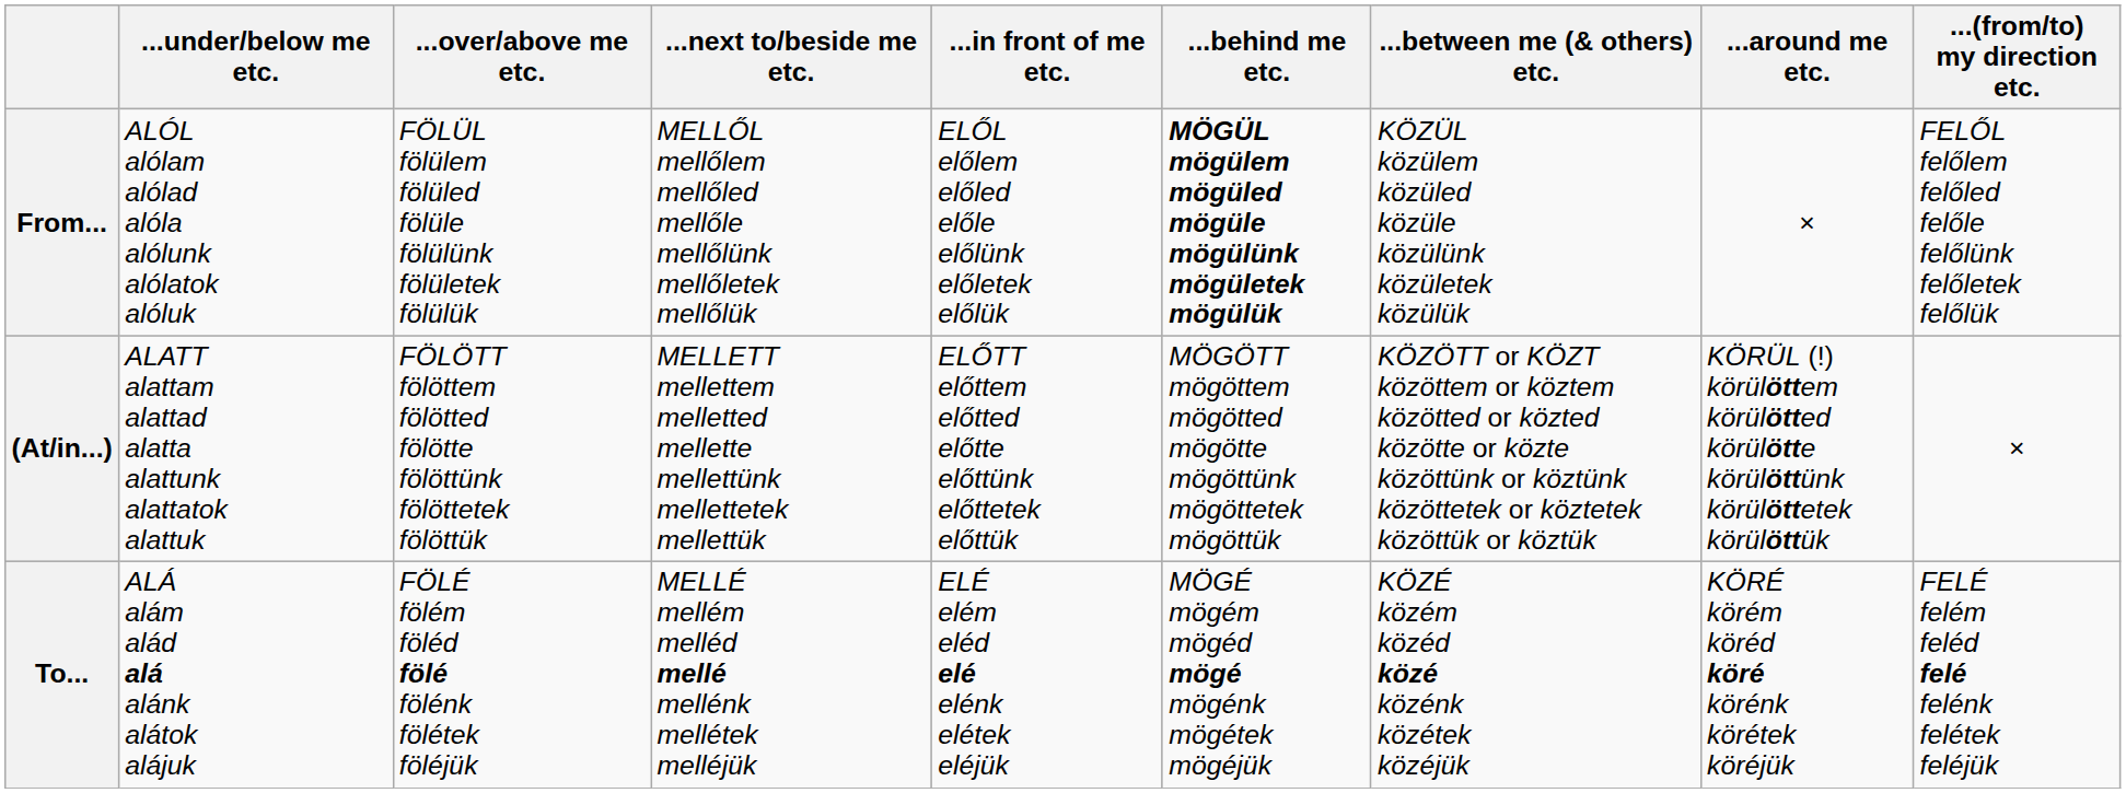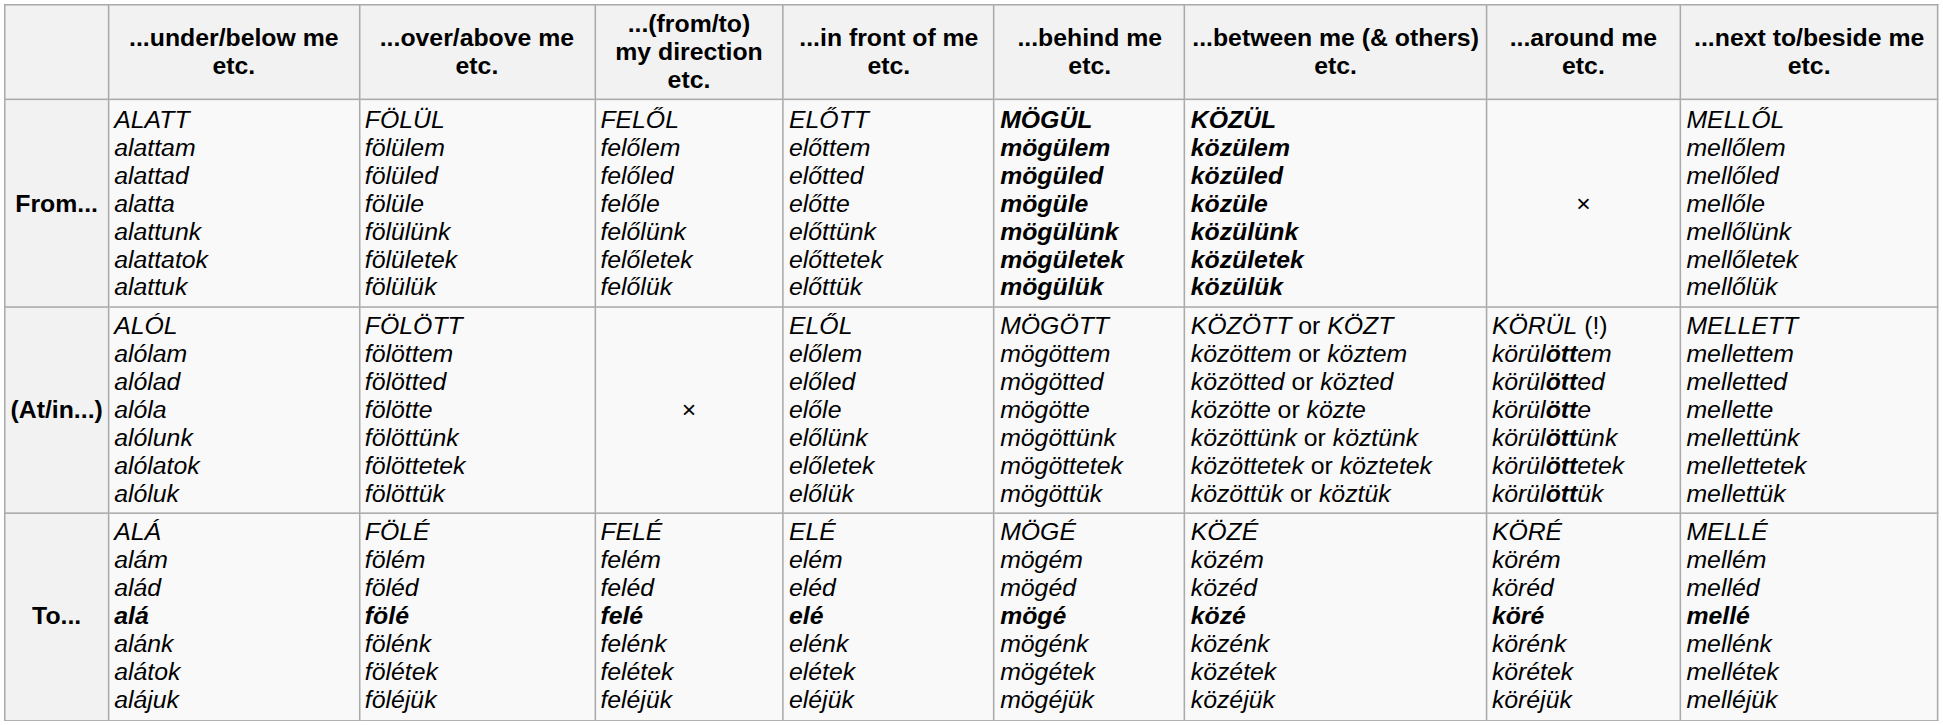 <table class="wikitable" align=center>
 <tr>
 <th> </th>
 <th>...under/below me etc.</th>
 <th>...over/above me etc.</th>
-<th>...next to/beside me etc.</th>
+<th>...(from/to)<br>my direction etc.</th>
 <th>...in front of me etc.</th>
 <th>...behind me etc.</th>
 <th>...between me (& others) etc.</th>
 <th>...around me etc.</th>
-<th>...(from/to)<br>my direction etc.</th>
+<th>...next to/beside me etc.</th>
 </tr>
 <tr>
 <th>From...</th>
-<td><em>ALÓL</em><br><em>alólam</em><br><em>alólad</em><br><em>alóla</em><br><em>alólunk</em><br><em>alólatok</em><br><em>alóluk</em></td>
+<td><em>ALATT</em><br><em>alattam</em><br><em>alattad</em><br><em>alatta</em><br><em>alattunk</em><br><em>alattatok</em><br><em>alattuk</em></td>
 <td><em>FÖLÜL</em><br><em>fölülem</em><br><em>fölüled</em><br><em>fölüle</em><br><em>fölülünk</em><br><em>fölületek</em><br><em>fölülük</em></td>
+<td><em>FELŐL</em><br><em>felőlem</em><br><em>felőled</em><br><em>felőle</em><br><em>felőlünk</em><br><em>felőletek</em><br><em>felőlük</em></td>
+<td><em>ELŐTT</em><br><em>előttem</em><br><em>előtted</em><br><em>előtte</em><br><em>előttünk</em><br><em>előttetek</em><br><em>előttük</em></td>
+<td><strong><em>MÖGÜL</em><br><em>mögülem</em><br><em>mögüled</em><br><em>mögüle</em><br><em>mögülünk</em><br><em>mögületek</em><br><em>mögülük</em></strong></td>
+<td><strong><em>KÖZÜL</em><br><em>közülem</em><br><em>közüled</em><br><em>közüle</em><br><em>közülünk</em><br><em>közületek</em><br><em>közülük</em></strong></td>
+<td align=center>×</td>
 <td><em>MELLŐL</em><br><em>mellőlem</em><br><em>mellőled</em><br><em>mellőle</em><br><em>mellőlünk</em><br><em>mellőletek</em><br><em>mellőlük</em></td>
-<td><em>ELŐL</em><br><em>előlem</em><br><em>előled</em><br><em>előle</em><br><em>előlünk</em><br><em>előletek</em><br><em>előlük</em></td>
-<td><strong><em>MÖGÜL</em><br><em>mögülem</em><br><em>mögüled</em><br><em>mögüle</em><br><em>mögülünk</em><br><em>mögületek</em><br><em>mögülük</em></strong></td>
-<td><em>KÖZÜL</em><br><em>közülem</em><br><em>közüled</em><br><em>közüle</em><br><em>közülünk</em><br><em>közületek</em><br><em>közülük</em></td>
-<td align=center>×</td>
-<td><em>FELŐL</em><br><em>felőlem</em><br><em>felőled</em><br><em>felőle</em><br><em>felőlünk</em><br><em>felőletek</em><br><em>felőlük</em></td>
 </tr>
 <tr>
 <th>(At/in...)</th>
-<td><em>ALATT</em><br><em>alattam</em><br><em>alattad</em><br><em>alatta</em><br><em>alattunk</em><br><em>alattatok</em><br><em>alattuk</em></td>
+<td><em>ALÓL</em><br><em>alólam</em><br><em>alólad</em><br><em>alóla</em><br><em>alólunk</em><br><em>alólatok</em><br><em>alóluk</em></td>
 <td><em>FÖLÖTT</em><br><em>fölöttem</em><br><em>fölötted</em><br><em>fölötte</em><br><em>fölöttünk</em><br><em>fölöttetek</em><br><em>fölöttük</em></td>
-<td><em>MELLETT</em><br><em>mellettem</em><br><em>melletted</em><br><em>mellette</em><br><em>mellettünk</em><br><em>mellettetek</em><br><em>mellettük</em></td>
-<td><em>ELŐTT</em><br><em>előttem</em><br><em>előtted</em><br><em>előtte</em><br><em>előttünk</em><br><em>előttetek</em><br><em>előttük</em></td>
+<td align=center>×</td>
+<td><em>ELŐL</em><br><em>előlem</em><br><em>előled</em><br><em>előle</em><br><em>előlünk</em><br><em>előletek</em><br><em>előlük</em></td>
 <td><em>MÖGÖTT</em><br><em>mögöttem</em><br><em>mögötted</em><br><em>mögötte</em><br><em>mögöttünk</em><br><em>mögöttetek</em><br><em>mögöttük</em></td>
 <td><em>KÖZÖTT</em> or <em>KÖZT</em><br><em>közöttem</em> or <em>köztem</em><br><em>közötted</em> or <em>közted</em><br><em>közötte</em> or <em>közte</em><br><em>közöttünk</em> or <em>köztünk</em><br><em>közöttetek</em> or <em>köztetek</em><br><em>közöttük</em> or <em>köztük</em></td>
 <td><em>KÖRÜL</em> (!)<br><em>körül<strong>ött</strong>em</em><br><em>körül<strong>ött</strong>ed</em><br><em>körül<strong>ött</strong>e</em><br><em>körül<strong>ött</strong>ünk</em><br><em>körül<strong>ött</strong>etek</em><br><em>körül<strong>ött</strong>ük</em></td>
-<td align=center>×</td>
+<td><em>MELLETT</em><br><em>mellettem</em><br><em>melletted</em><br><em>mellette</em><br><em>mellettünk</em><br><em>mellettetek</em><br><em>mellettük</em></td>
 </tr>
 <tr>
 <th>To...</th>
 <td><em>ALÁ</em><br><em>alám</em><br><em>alád</em><br><strong><em>alá</em></strong><br><em>alánk</em><br><em>alátok</em><br><em>alájuk</em></td>
 <td><em>FÖLÉ</em><br><em>fölém</em><br><em>föléd</em><br><strong><em>fölé</em></strong><br><em>fölénk</em><br><em>fölétek</em><br><em>föléjük</em></td>
-<td><em>MELLÉ</em><br><em>mellém</em><br><em>melléd</em><br><strong><em>mellé</em></strong><br><em>mellénk</em><br><em>mellétek</em><br><em>melléjük</em></td>
+<td><em>FELÉ</em><br><em>felém</em><br><em>feléd</em><br><strong><em>felé</em></strong><br><em>felénk</em><br><em>felétek</em><br><em>feléjük</em></td>
 <td><em>ELÉ</em><br><em>elém</em><br><em>eléd</em><br><strong><em>elé</em></strong><br><em>elénk</em><br><em>elétek</em><br><em>eléjük</em></td>
 <td><em>MÖGÉ</em><br><em>mögém</em><br><em>mögéd</em><br><strong><em>mögé</em></strong><br><em>mögénk</em><br><em>mögétek</em><br><em>mögéjük</em></td>
 <td><em>KÖZÉ</em><br><em>közém</em><br><em>közéd</em><br><strong><em>közé</em></strong><br><em>közénk</em><br><em>közétek</em><br><em>közéjük</em></td>
 <td><em>KÖRÉ</em><br><em>körém</em><br><em>köréd</em><br><strong><em>köré</em></strong><br><em>körénk</em><br><em>körétek</em><br><em>köréjük</em></td>
-<td><em>FELÉ</em><br><em>felém</em><br><em>feléd</em><br><strong><em>felé</em></strong><br><em>felénk</em><br><em>felétek</em><br><em>feléjük</em></td>
+<td><em>MELLÉ</em><br><em>mellém</em><br><em>melléd</em><br><strong><em>mellé</em></strong><br><em>mellénk</em><br><em>mellétek</em><br><em>melléjük</em></td>
 </tr>
 </table>
